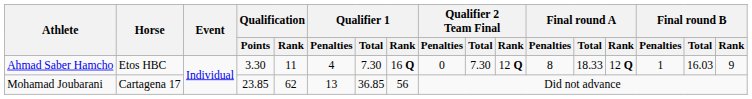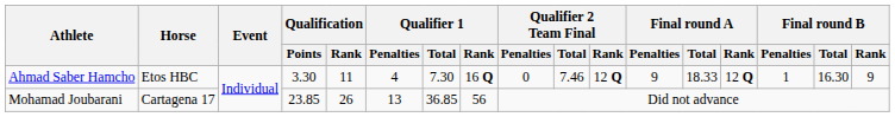 <table class=wikitable style=font-size:90%;text-align:center>
 <tr>
 <th rowspan=2>Athlete</th>
 <th rowspan=2>Horse</th>
 <th rowspan=2>Event</th>
 <th colspan=2>Qualification</th>
 <th colspan=3>Qualifier 1</th>
 <th colspan=3>Qualifier 2<br>Team Final</th>
 <th colspan=3>Final round A</th>
 <th colspan=3>Final round B</th>
 </tr>
 <tr style="font-size:95%">
 <th>Points</th>
 <th>Rank</th>
 <th>Penalties</th>
 <th>Total</th>
 <th>Rank</th>
 <th>Penalties</th>
 <th>Total</th>
 <th>Rank</th>
 <th>Penalties</th>
 <th>Total</th>
 <th>Rank</th>
 <th>Penalties</th>
 <th>Total</th>
 <th>Rank</th>
 </tr>
 <tr>
 <td align=left><a href='#'>Ahmad Saber Hamcho</a></td>
 <td align=left>Etos HBC</td>
 <td align=left rowspan=2><a href='#'>Individual</a></td>
 <td>3.30</td>
 <td>11</td>
 <td>4</td>
 <td>7.30</td>
 <td>16 <strong>Q</strong></td>
 <td>0</td>
-<td>7.30</td>
+<td>7.46</td>
 <td>12 <strong>Q</strong></td>
-<td>8</td>
+<td>9</td>
 <td>18.33</td>
 <td>12 <strong>Q</strong></td>
 <td>1</td>
-<td>16.03</td>
+<td>16.30</td>
 <td>9</td>
 </tr>
 <tr>
 <td align=left>Mohamad Joubarani</td>
 <td align=left>Cartagena 17</td>
 <td>23.85</td>
-<td>62</td>
+<td>26</td>
 <td>13</td>
 <td>36.85</td>
 <td>56</td>
 <td colspan=9>Did not advance</td>
 </tr>
 </table>
